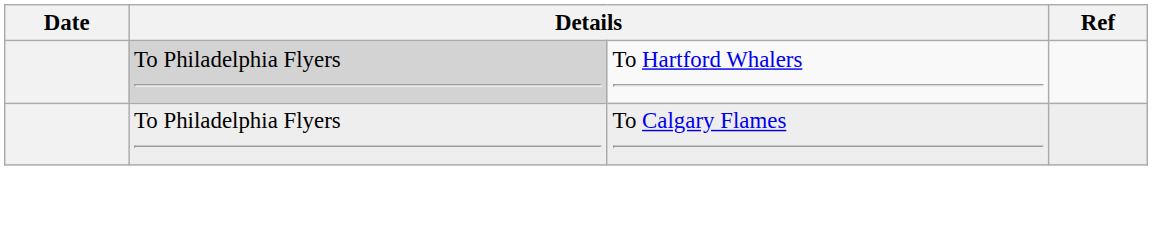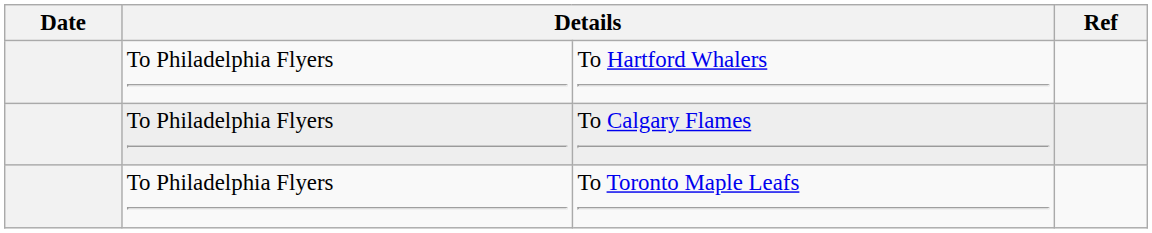 <table class="wikitable plainrowheaders" style="width: 50em;">
 <tr>
 <th scope="col">Date</th>
 <th scope="col" colspan="2">Details</th>
 <th scope="col">Ref</th>
 </tr>
 <tr>
 <th scope="row"></th>
-<td valign="top" style="background: lightgrey;">To Philadelphia Flyers <hr> </td>
+<td valign="top">To Philadelphia Flyers <hr> </td>
 <td valign="top">To <a href='#'>Hartford Whalers</a> <hr></td>
 <td></td>
 </tr>
 <tr bgcolor="#eeeeee">
 <th scope="row"></th>
 <td valign="top">To Philadelphia Flyers <hr> </td>
 <td valign="top">To <a href='#'>Calgary Flames</a> <hr></td>
 <td></td>
 </tr>
+<tr>
+<th scope="row"></th>
+<td valign="top">To Philadelphia Flyers <hr> </td>
+<td valign="top">To <a href='#'>Toronto Maple Leafs</a> <hr></td>
+<td></td>
+</tr>
 </table>
